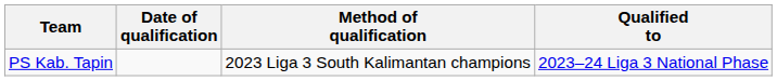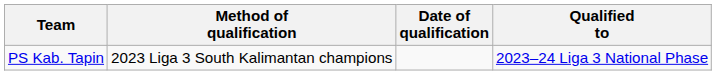 <table class="wikitable sortable" style="text-align: left;">
 <tr>
 <th>Team</th>
+<th>Method of <br> qualification</th>
 <th>Date of <br> qualification</th>
-<th>Method of <br> qualification</th>
 <th>Qualified <br> to<br></th>
 </tr>
 <tr>
 <td><a href='#'>PS Kab. Tapin</a></td>
+<td {{Sort>2023 Liga 3 South Kalimantan champions</td>
 <td></td>
-<td {{Sort>2023 Liga 3 South Kalimantan champions</td>
 <td><a href='#'>2023–24 Liga 3 National Phase</a></td>
 </tr>
 </table>
